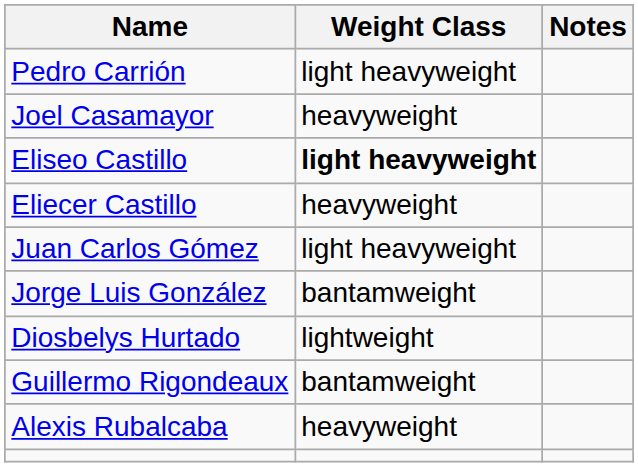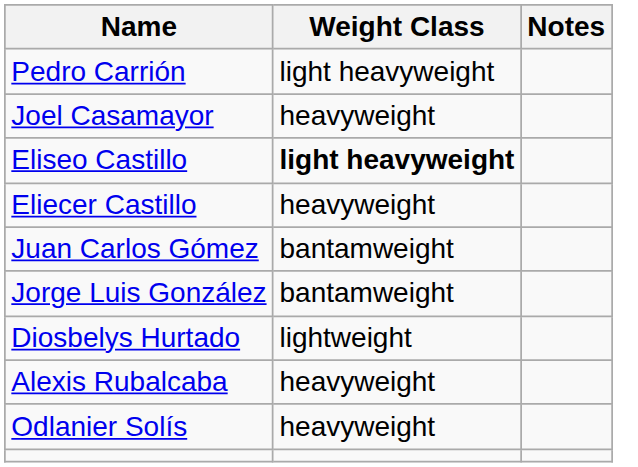 <table class="wikitable sortable">
 <tr>
 <th>Name</th>
 <th>Weight Class</th>
 <th class="unsortable">Notes</th>
 </tr>
 <tr>
 <td><a href='#'>Pedro Carrión</a></td>
 <td>light heavyweight</td>
 <td></td>
 </tr>
 <tr>
 <td><a href='#'>Joel Casamayor</a></td>
 <td>heavyweight</td>
 <td></td>
 </tr>
 <tr>
 <td><a href='#'>Eliseo Castillo</a></td>
 <td><strong>light heavyweight</strong></td>
 <td></td>
 </tr>
 <tr>
 <td><a href='#'>Eliecer Castillo</a></td>
 <td>heavyweight</td>
 <td></td>
 </tr>
 <tr>
 <td><a href='#'>Juan Carlos Gómez</a></td>
-<td>light heavyweight</td>
+<td>bantamweight</td>
 <td></td>
 </tr>
 <tr>
 <td><a href='#'>Jorge Luis González</a></td>
 <td>bantamweight</td>
 <td></td>
 </tr>
 <tr>
 <td><a href='#'>Diosbelys Hurtado</a></td>
 <td>lightweight</td>
 <td></td>
 </tr>
 <tr>
-<td><a href='#'>Guillermo Rigondeaux</a></td>
-<td>bantamweight</td>
+<td><a href='#'>Alexis Rubalcaba</a></td>
+<td>heavyweight</td>
 <td></td>
 </tr>
 <tr>
-<td><a href='#'>Alexis Rubalcaba</a></td>
+<td><a href='#'>Odlanier Solís</a></td>
 <td>heavyweight</td>
 <td></td>
 </tr>
 <tr>
 <td></td>
 <td></td>
 <td></td>
 </tr>
 </table>
